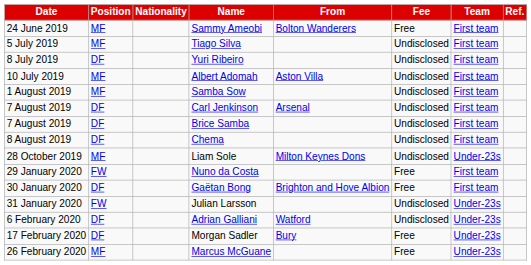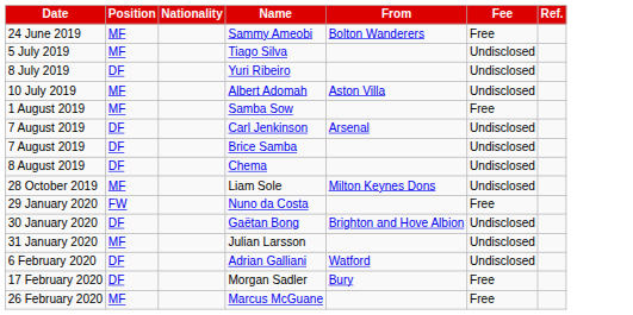 <table class="wikitable">
 <tr>
 <th style="background:#DD0000; color:#FFFFFF;">Date</th>
 <th style="background:#DD0000; color:#FFFFFF;">Position</th>
 <th style="background:#DD0000; color:#FFFFFF;">Nationality</th>
 <th style="background:#DD0000; color:#FFFFFF;">Name</th>
 <th style="background:#DD0000; color:#FFFFFF;">From</th>
 <th style="background:#DD0000; color:#FFFFFF;">Fee</th>
-<th style="background:#DD0000; color:#FFFFFF;">Team</th>
 <th style="background:#DD0000; color:#FFFFFF;">Ref.</th>
 </tr>
 <tr>
 <td>24 June 2019</td>
 <td><a href='#'>MF</a></td>
 <td></td>
 <td><a href='#'>Sammy Ameobi</a></td>
 <td><a href='#'>Bolton Wanderers</a></td>
 <td>Free</td>
-<td><a href='#'>First team</a></td>
 <td></td>
 </tr>
 <tr>
 <td>5 July 2019</td>
 <td><a href='#'>MF</a></td>
 <td></td>
 <td><a href='#'>Tiago Silva</a></td>
 <td></td>
 <td>Undisclosed</td>
-<td><a href='#'>First team</a></td>
 <td></td>
 </tr>
 <tr>
 <td>8 July 2019</td>
 <td><a href='#'>DF</a></td>
 <td></td>
 <td><a href='#'>Yuri Ribeiro</a></td>
 <td></td>
 <td>Undisclosed</td>
-<td><a href='#'>First team</a></td>
 <td></td>
 </tr>
 <tr>
 <td>10 July 2019</td>
 <td><a href='#'>MF</a></td>
 <td></td>
 <td><a href='#'>Albert Adomah</a></td>
 <td><a href='#'>Aston Villa</a></td>
 <td>Undisclosed</td>
-<td><a href='#'>First team</a></td>
 <td></td>
 </tr>
 <tr>
 <td>1 August 2019</td>
 <td><a href='#'>MF</a></td>
 <td></td>
 <td><a href='#'>Samba Sow</a></td>
 <td></td>
-<td>Undisclosed</td>
-<td><a href='#'>First team</a></td>
+<td>Free</td>
 <td></td>
 </tr>
 <tr>
 <td>7 August 2019</td>
 <td><a href='#'>DF</a></td>
 <td></td>
 <td><a href='#'>Carl Jenkinson</a></td>
 <td><a href='#'>Arsenal</a></td>
 <td>Undisclosed</td>
-<td><a href='#'>First team</a></td>
 <td></td>
 </tr>
 <tr>
 <td>7 August 2019</td>
 <td><a href='#'>DF</a></td>
 <td></td>
 <td><a href='#'>Brice Samba</a></td>
 <td></td>
 <td>Undisclosed</td>
-<td><a href='#'>First team</a></td>
 <td></td>
 </tr>
 <tr>
 <td>8 August 2019</td>
 <td><a href='#'>DF</a></td>
 <td></td>
 <td><a href='#'>Chema</a></td>
 <td></td>
 <td>Undisclosed</td>
-<td><a href='#'>First team</a></td>
 <td></td>
 </tr>
 <tr>
 <td>28 October 2019</td>
 <td><a href='#'>MF</a></td>
 <td></td>
 <td>Liam Sole</td>
 <td><a href='#'>Milton Keynes Dons</a></td>
 <td>Undisclosed</td>
-<td><a href='#'>Under-23s</a></td>
 <td></td>
 </tr>
 <tr>
 <td>29 January 2020</td>
 <td><a href='#'>FW</a></td>
 <td></td>
 <td><a href='#'>Nuno da Costa</a></td>
 <td></td>
 <td>Free</td>
-<td><a href='#'>First team</a></td>
 <td></td>
 </tr>
 <tr>
 <td>30 January 2020</td>
 <td><a href='#'>DF</a></td>
 <td></td>
 <td><a href='#'>Gaëtan Bong</a></td>
 <td><a href='#'>Brighton and Hove Albion</a></td>
-<td>Free</td>
-<td><a href='#'>First team</a></td>
+<td>Undisclosed</td>
 <td></td>
 </tr>
 <tr>
 <td>31 January 2020</td>
-<td><a href='#'>FW</a></td>
+<td><a href='#'>MF</a></td>
 <td></td>
 <td>Julian Larsson</td>
 <td></td>
 <td>Undisclosed</td>
-<td><a href='#'>Under-23s</a></td>
 <td></td>
 </tr>
 <tr>
 <td>6 February 2020</td>
 <td><a href='#'>DF</a></td>
 <td></td>
 <td><a href='#'>Adrian Galliani</a></td>
 <td><a href='#'>Watford</a></td>
 <td>Undisclosed</td>
-<td><a href='#'>Under-23s</a></td>
 <td></td>
 </tr>
 <tr>
 <td>17 February 2020</td>
 <td><a href='#'>DF</a></td>
 <td></td>
 <td>Morgan Sadler</td>
 <td><a href='#'>Bury</a></td>
 <td>Free</td>
-<td><a href='#'>Under-23s</a></td>
 <td></td>
 </tr>
 <tr>
 <td>26 February 2020</td>
 <td><a href='#'>MF</a></td>
 <td></td>
 <td><a href='#'>Marcus McGuane</a></td>
 <td></td>
 <td>Free</td>
-<td><a href='#'>Under-23s</a></td>
 <td></td>
 </tr>
 </table>
